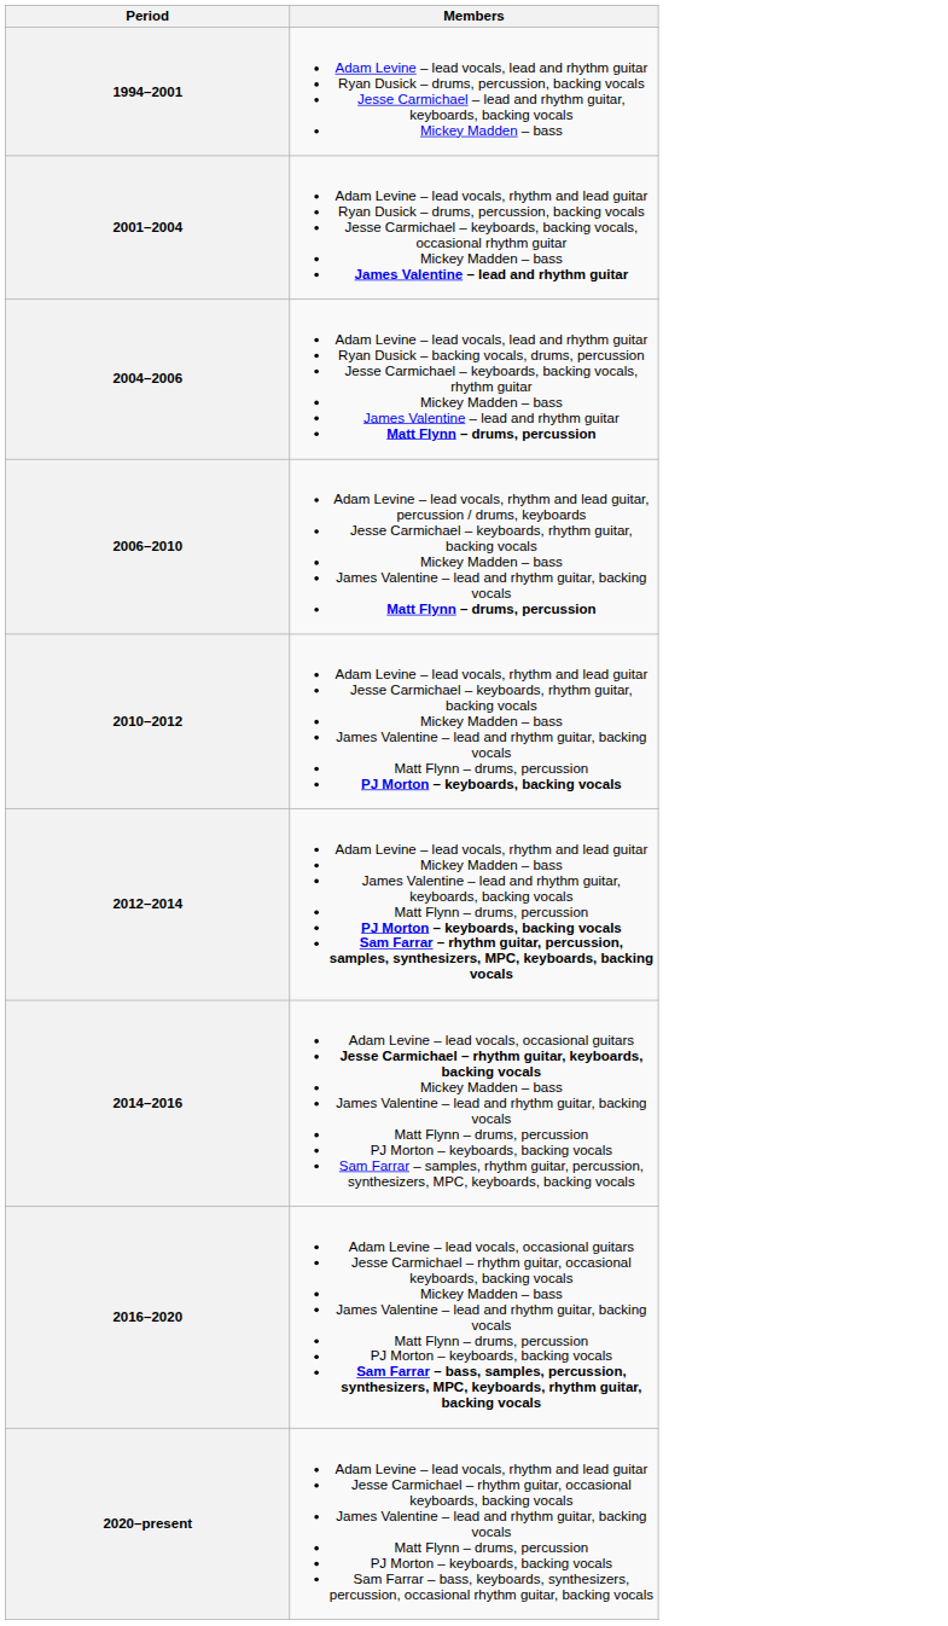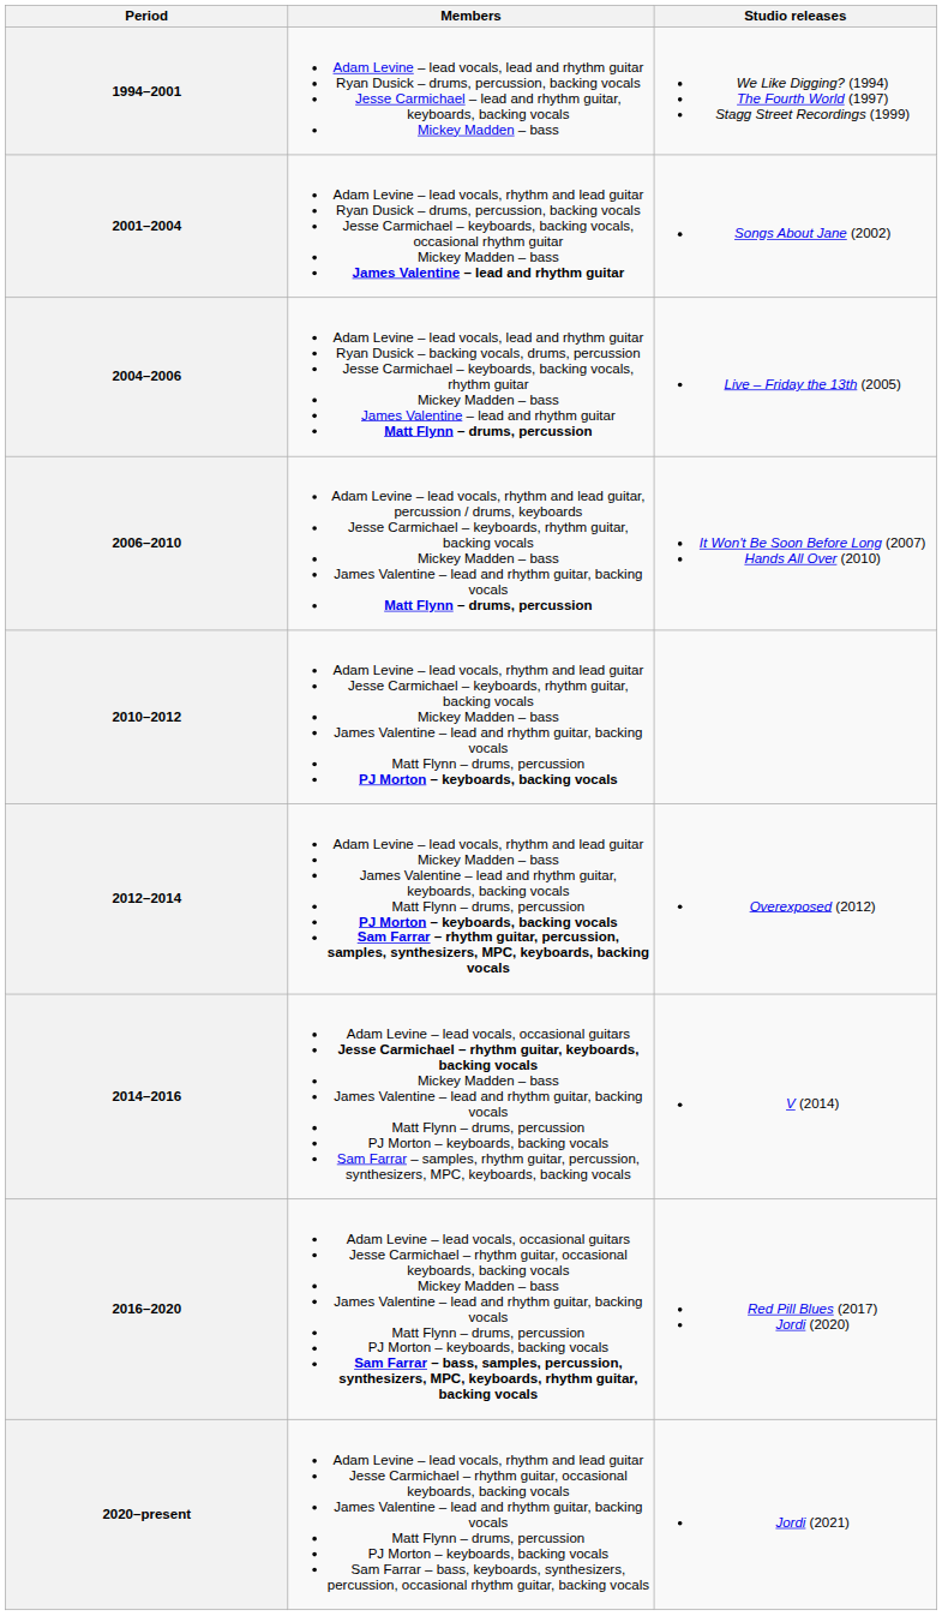 <table class="wikitable plainrowheaders" style="text-align:center;">
 <tr>
 <th scope="col" style="width:20em;">Period</th>
 <th scope="col" style="width:26em;">Members</th>
+<th scope="col" style="width:20em;">Studio releases</th>
 </tr>
 <tr>
 <th>1994–2001<br></th>
 <td><br><ul><li><a href='#'>Adam Levine</a> – lead vocals, lead and rhythm guitar</li><li>Ryan Dusick – drums, percussion, backing vocals</li><li><a href='#'>Jesse Carmichael</a> – lead and rhythm guitar, keyboards, backing vocals</li><li><a href='#'>Mickey Madden</a> – bass</li></ul></td>
+<td><br><ul><li><em>We Like Digging?</em> (1994)</li><li><em><a href='#'>The Fourth World</a></em> (1997)</li><li><em>Stagg Street Recordings</em> (1999)</li></ul></td>
 </tr>
 <tr>
 <th>2001–2004<br></th>
 <td><br><ul><li>Adam Levine – lead vocals, rhythm and lead guitar</li><li>Ryan Dusick – drums, percussion, backing vocals</li><li>Jesse Carmichael – keyboards, backing vocals, occasional rhythm guitar</li><li>Mickey Madden – bass</li><li><strong><a href='#'>James Valentine</a> – lead and rhythm guitar</strong></li></ul></td>
+<td><br><ul><li><em><a href='#'>Songs About Jane</a></em> (2002)</li></ul></td>
 </tr>
 <tr>
 <th>2004–2006</th>
 <td><br><ul><li>Adam Levine – lead vocals, lead and rhythm guitar</li><li>Ryan Dusick – backing vocals, drums, percussion</li><li>Jesse Carmichael – keyboards, backing vocals, rhythm guitar</li><li>Mickey Madden – bass</li><li><a href='#'>James Valentine</a> – lead and rhythm guitar</li><li><strong><a href='#'>Matt Flynn</a> – drums, percussion </strong></li></ul></td>
+<td><br><ul><li><em><a href='#'>Live – Friday the 13th</a></em> (2005)</li></ul></td>
 </tr>
 <tr>
 <th>2006–2010</th>
 <td><br><ul><li>Adam Levine – lead vocals, rhythm and lead guitar, percussion / drums, keyboards</li><li>Jesse Carmichael – keyboards, rhythm guitar, backing vocals</li><li>Mickey Madden – bass</li><li>James Valentine – lead and rhythm guitar, backing vocals</li><li><strong><a href='#'>Matt Flynn</a> – drums, percussion </strong></li></ul></td>
+<td><br><ul><li><em><a href='#'>It Won't Be Soon Before Long</a></em> (2007)</li><li><em><a href='#'>Hands All Over</a></em> (2010)</li></ul></td>
 </tr>
 <tr>
 <th>2010–2012</th>
 <td><br><ul><li>Adam Levine – lead vocals, rhythm and lead guitar</li><li>Jesse Carmichael – keyboards, rhythm guitar, backing vocals</li><li>Mickey Madden – bass</li><li>James Valentine – lead and rhythm guitar, backing vocals</li><li>Matt Flynn – drums, percussion</li><li><strong><a href='#'>PJ Morton</a> – keyboards, backing vocals </strong></li></ul></td>
+<td></td>
 </tr>
 <tr>
 <th>2012–2014</th>
 <td><br><ul><li>Adam Levine – lead vocals, rhythm and lead guitar</li><li>Mickey Madden – bass</li><li>James Valentine – lead and rhythm guitar, keyboards, backing vocals</li><li>Matt Flynn – drums, percussion</li><li><strong><a href='#'>PJ Morton</a> – keyboards, backing vocals </strong></li><li><strong><a href='#'>Sam Farrar</a> – rhythm guitar, percussion, samples, synthesizers, MPC, keyboards, backing vocals</strong> <strong></strong></li></ul></td>
+<td><br><ul><li><em><a href='#'>Overexposed</a></em> (2012)</li></ul></td>
 </tr>
 <tr>
 <th>2014–2016</th>
 <td><br><ul><li>Adam Levine – lead vocals, occasional guitars</li><li><strong>Jesse Carmichael – rhythm guitar, keyboards, backing vocals</strong></li><li>Mickey Madden – bass</li><li>James Valentine – lead and rhythm guitar, backing vocals</li><li>Matt Flynn – drums, percussion</li><li>PJ Morton – keyboards, backing vocals</li><li><a href='#'>Sam Farrar</a> – samples, rhythm guitar, percussion, synthesizers, MPC, keyboards, backing vocals <strong></strong></li></ul></td>
+<td><br><ul><li><em><a href='#'>V</a></em> (2014)</li></ul></td>
 </tr>
 <tr>
 <th>2016–2020</th>
 <td><br><ul><li>Adam Levine – lead vocals, occasional guitars</li><li>Jesse Carmichael – rhythm guitar, occasional keyboards, backing vocals</li><li>Mickey Madden – bass</li><li>James Valentine – lead and rhythm guitar, backing vocals</li><li>Matt Flynn – drums, percussion</li><li>PJ Morton – keyboards, backing vocals</li><li><strong><a href='#'>Sam Farrar</a> – bass, samples, percussion, synthesizers, MPC, keyboards, rhythm guitar, backing vocals</strong> <strong></strong></li></ul></td>
+<td><br><ul><li><em><a href='#'>Red Pill Blues</a></em> (2017)</li><li><em><a href='#'>Jordi</a></em> (2020) </li></ul></td>
 </tr>
 <tr>
 <th>2020–present</th>
 <td><br><ul><li>Adam Levine – lead vocals, rhythm and lead guitar</li><li>Jesse Carmichael – rhythm guitar, occasional keyboards, backing vocals</li><li>James Valentine – lead and rhythm guitar, backing vocals</li><li>Matt Flynn – drums, percussion</li><li>PJ Morton – keyboards, backing vocals</li><li>Sam Farrar – bass, keyboards, synthesizers, percussion, occasional rhythm guitar, backing vocals</li></ul></td>
+<td><br><ul><li><em><a href='#'>Jordi</a></em> (2021)</li></ul></td>
 </tr>
 </table>
